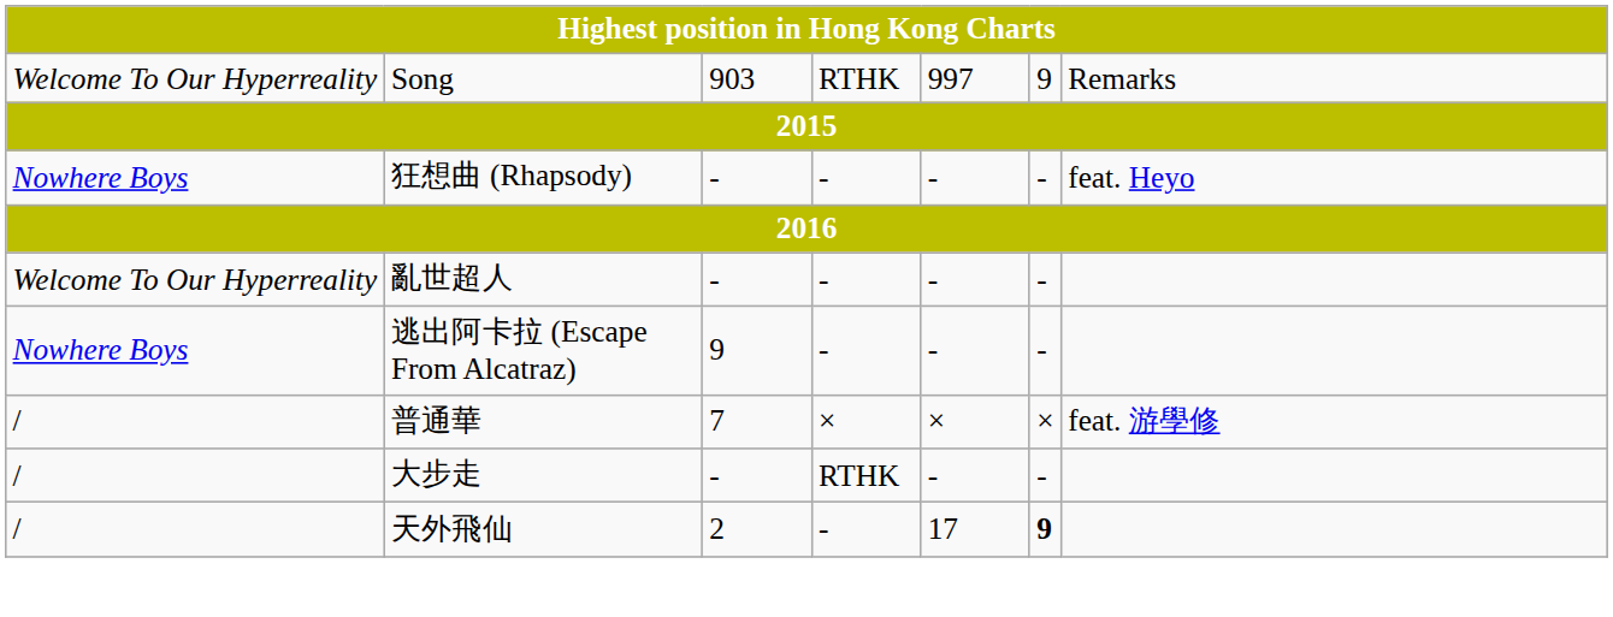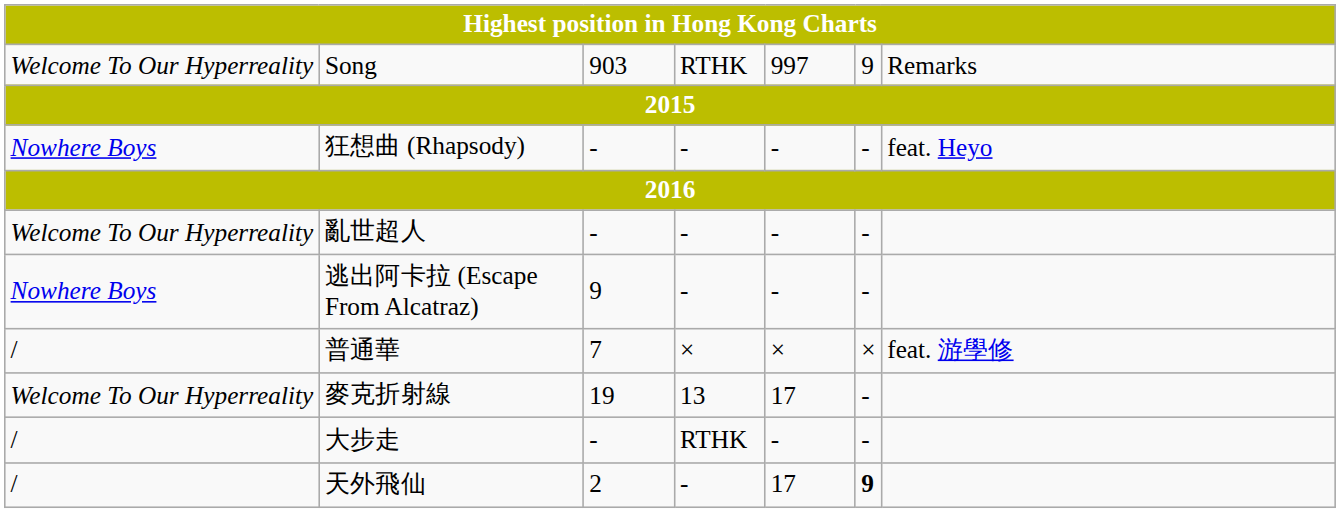 <table class="wikitable">
 <tr>
 <th style="background:#BCBE00; color:white" colspan="7"><strong>Highest position in Hong Kong Charts</strong></th>
 </tr>
 <tr>
 <td><em>Welcome To Our Hyperreality</em></td>
 <td width="160">Song</td>
 <td width="50">903</td>
 <td width="50">RTHK</td>
 <td width="50">997</td>
 <td>9</td>
 <td width="280">Remarks</td>
 </tr>
 <tr>
 <th style="background:#BCBE00; color:white" colspan="7"><strong>2015</strong></th>
 </tr>
 <tr>
 <td><a href='#'><em>Nowhere Boys</em></a></td>
 <td>狂想曲 (Rhapsody)</td>
 <td>-</td>
 <td>-</td>
 <td>-</td>
 <td>-</td>
 <td>feat. <a href='#'>Heyo</a></td>
 </tr>
 <tr>
 <th style="background:#BCBE00; color:white" colspan="7"><strong>2016</strong></th>
 </tr>
 <tr>
 <td><em>Welcome To Our Hyperreality</em></td>
 <td>亂世超人</td>
 <td>-</td>
 <td>-</td>
 <td>-</td>
 <td>-</td>
 <td></td>
 </tr>
 <tr>
 <td><a href='#'><em>Nowhere Boys</em></a></td>
 <td>逃出阿卡拉 (Escape From Alcatraz)</td>
 <td>9</td>
 <td>-</td>
 <td>-</td>
 <td>-</td>
 <td></td>
 </tr>
 <tr>
 <td>/</td>
 <td>普通華</td>
 <td>7</td>
 <td>×</td>
 <td>×</td>
 <td>×</td>
 <td>feat. <a href='#'>游學修</a></td>
 </tr>
 <tr>
+<td><em>Welcome To Our Hyperreality</em></td>
+<td>麥克折射線</td>
+<td>19</td>
+<td>13</td>
+<td>17</td>
+<td>-</td>
+<td></td>
+</tr>
+<tr>
 <td>/</td>
 <td>大步走</td>
 <td>-</td>
 <td width="50">RTHK</td>
 <td>-</td>
 <td>-</td>
 <td></td>
 </tr>
 <tr>
 <td>/</td>
 <td>天外飛仙</td>
 <td>2</td>
 <td>-</td>
 <td>17</td>
 <td><strong>9</strong></td>
 <td></td>
 </tr>
 </table>
